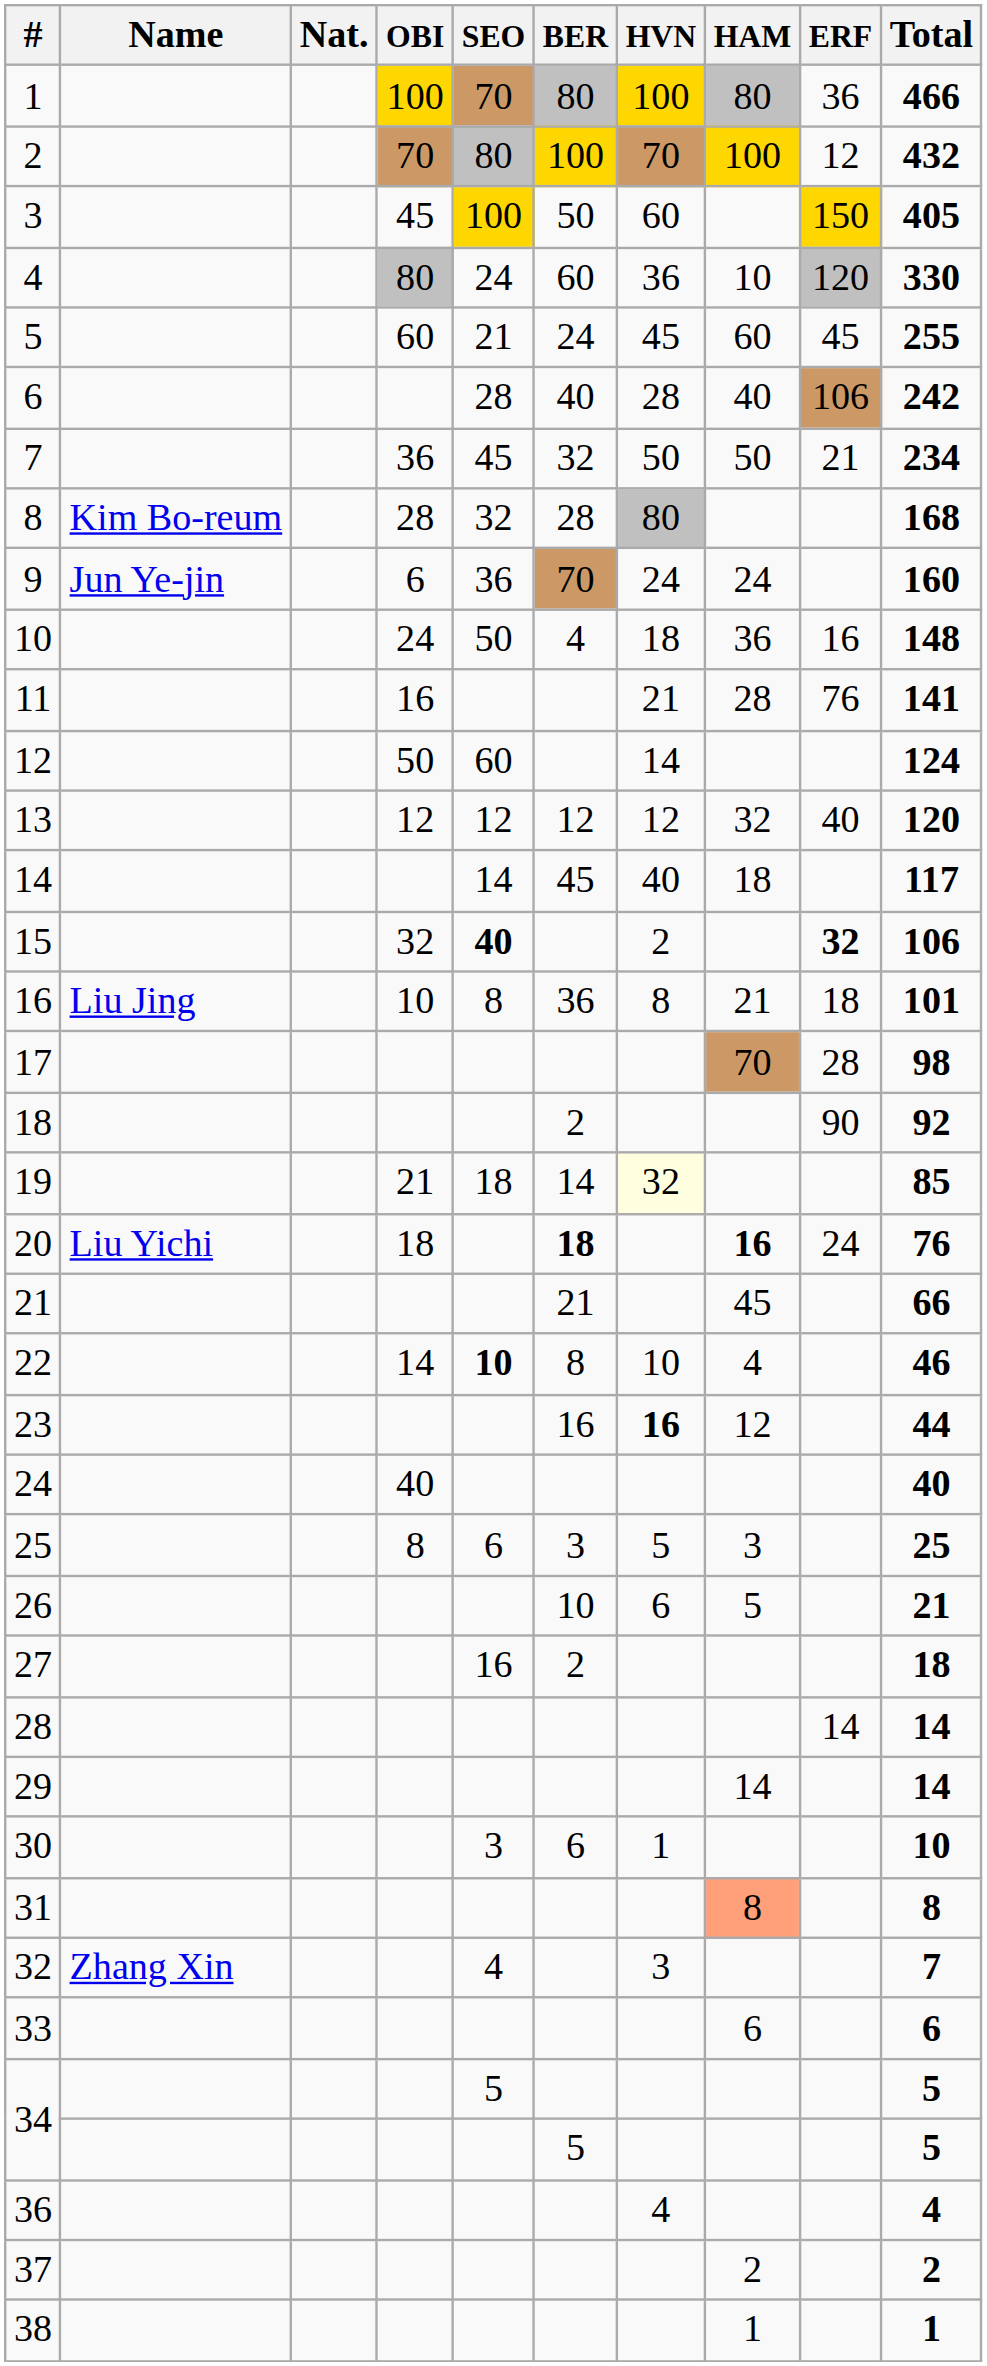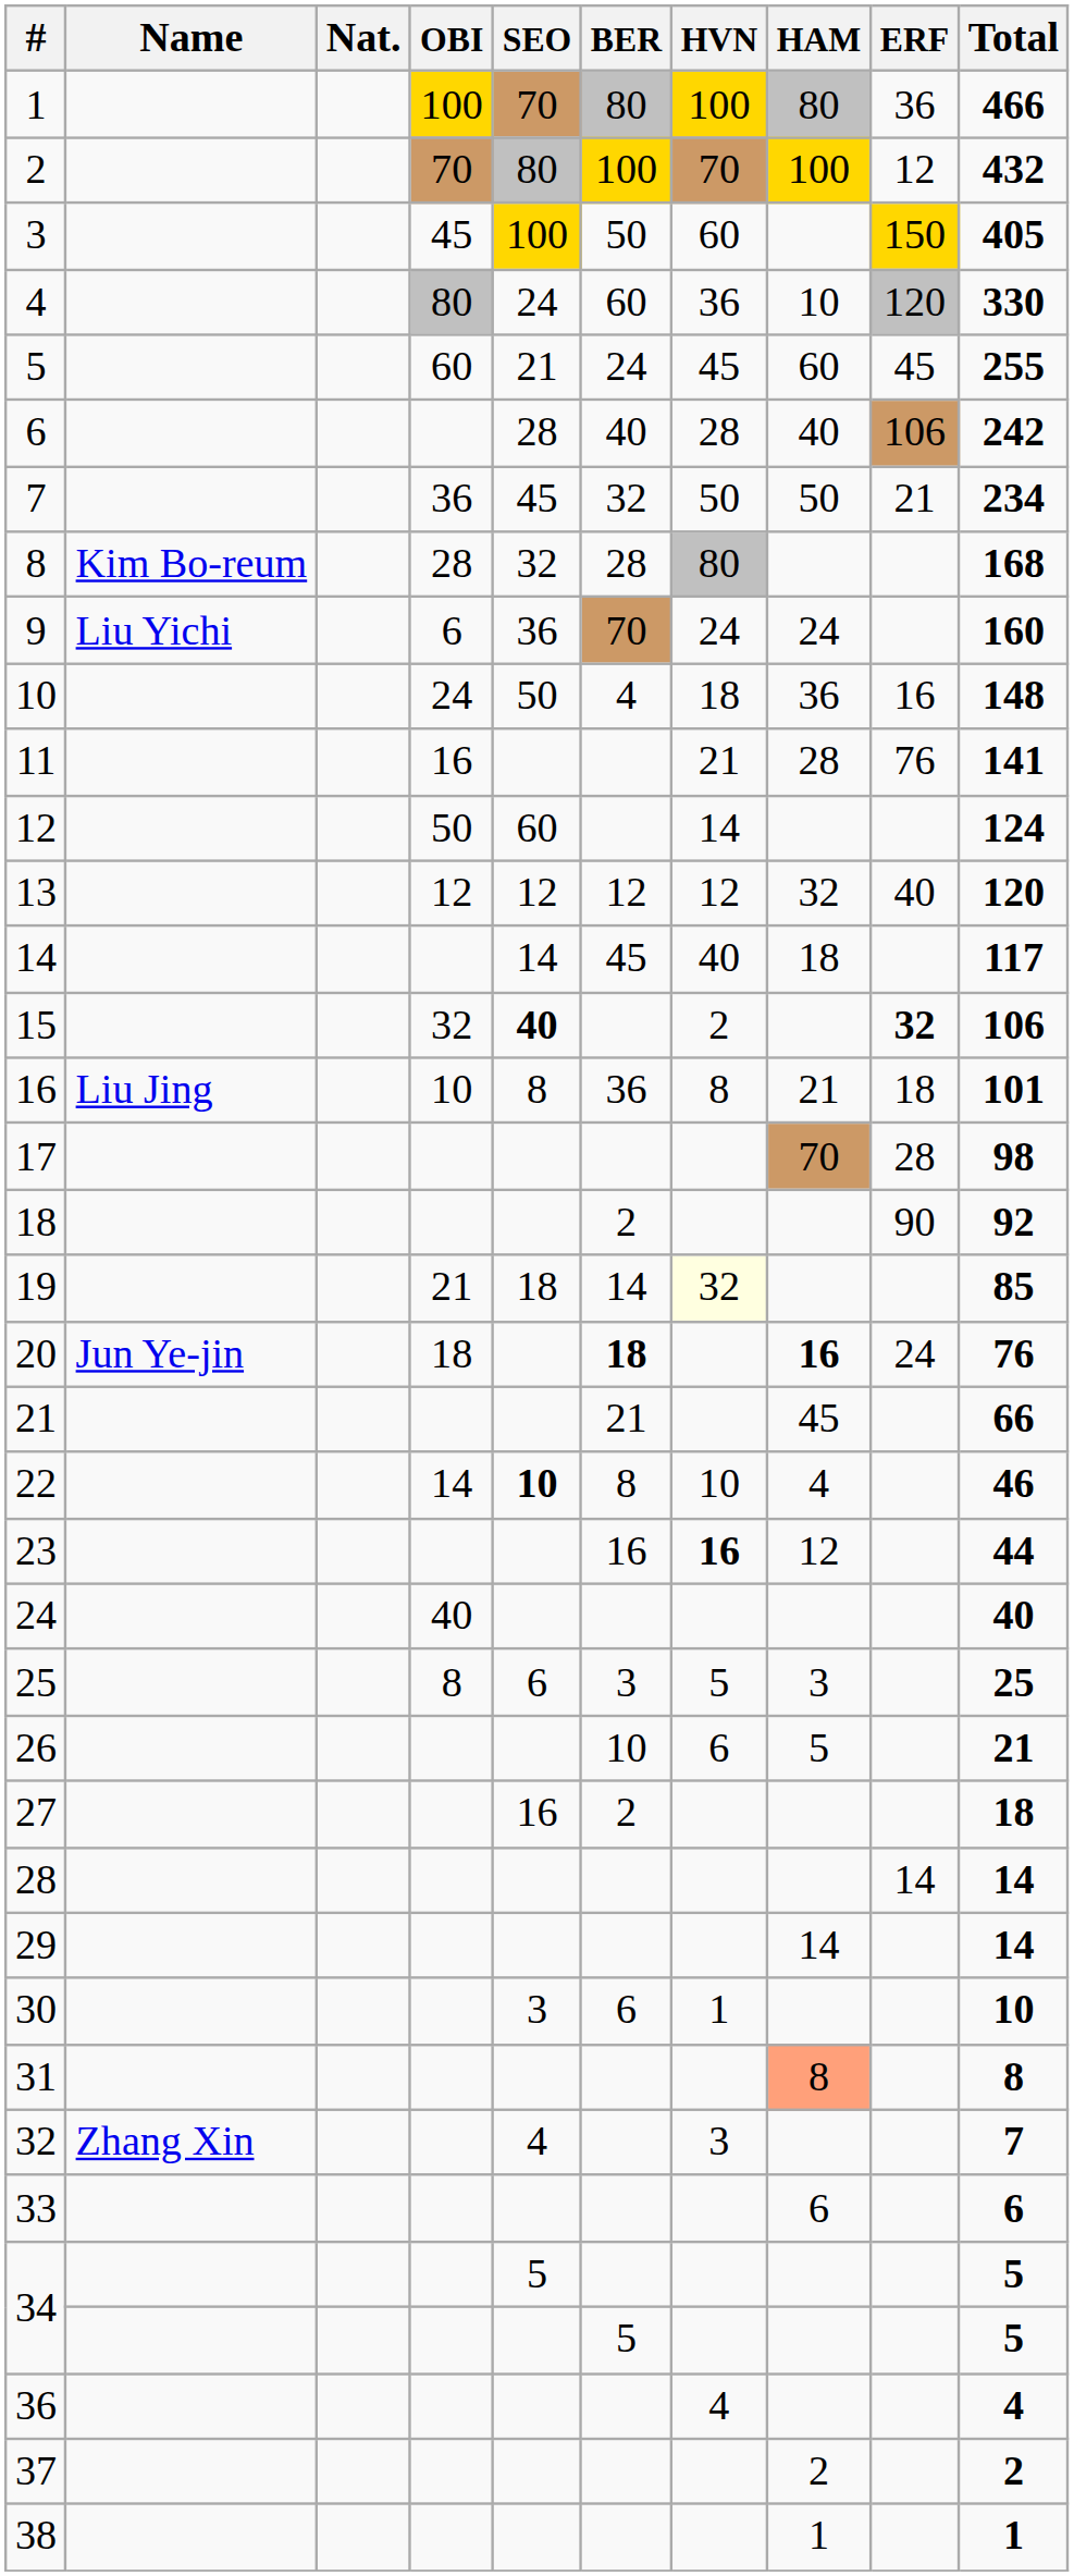 <table class="wikitable sortable" style="text-align:center;">
 <tr>
 <th>#</th>
 <th>Name</th>
 <th>Nat.</th>
 <th><small>OBI</small></th>
 <th><small>SEO </small></th>
 <th><small>BER </small></th>
 <th><small>HVN </small></th>
 <th><small>HAM</small></th>
 <th><small>ERF</small></th>
 <th>Total</th>
 </tr>
 <tr>
 <td>1</td>
 <td align=left></td>
 <td></td>
 <td bgcolor=gold>100</td>
 <td bgcolor=cc9966>70</td>
 <td bgcolor=silver>80</td>
 <td bgcolor=gold>100</td>
 <td bgcolor=silver>80</td>
 <td>36</td>
 <td><strong>466</strong></td>
 </tr>
 <tr>
 <td>2</td>
 <td align=left></td>
 <td></td>
 <td bgcolor=cc9966>70</td>
 <td bgcolor=silver>80</td>
 <td bgcolor=gold>100</td>
 <td bgcolor=cc9966>70</td>
 <td bgcolor=gold>100</td>
 <td>12</td>
 <td><strong>432</strong></td>
 </tr>
 <tr>
 <td>3</td>
 <td align=left></td>
 <td></td>
 <td>45</td>
 <td bgcolor=gold>100</td>
 <td>50</td>
 <td>60</td>
 <td></td>
 <td bgcolor=gold>150</td>
 <td><strong>405</strong></td>
 </tr>
 <tr>
 <td>4</td>
 <td align=left></td>
 <td></td>
 <td bgcolor=silver>80</td>
 <td>24</td>
 <td>60</td>
 <td>36</td>
 <td>10</td>
 <td bgcolor=silver>120</td>
 <td><strong>330</strong></td>
 </tr>
 <tr>
 <td>5</td>
 <td align=left></td>
 <td></td>
 <td>60</td>
 <td>21</td>
 <td>24</td>
 <td>45</td>
 <td>60</td>
 <td>45</td>
 <td><strong>255</strong></td>
 </tr>
 <tr>
 <td>6</td>
 <td align=left></td>
 <td></td>
 <td></td>
 <td>28</td>
 <td>40</td>
 <td>28</td>
 <td>40</td>
 <td bgcolor=cc9966>106</td>
 <td><strong>242</strong></td>
 </tr>
 <tr>
 <td>7</td>
 <td align=left></td>
 <td></td>
 <td>36</td>
 <td>45</td>
 <td>32</td>
 <td>50</td>
 <td>50</td>
 <td>21</td>
 <td><strong>234</strong></td>
 </tr>
 <tr>
 <td>8</td>
 <td align=left><a href='#'>Kim Bo-reum</a></td>
 <td></td>
 <td>28</td>
 <td>32</td>
 <td>28</td>
 <td bgcolor=silver>80</td>
 <td></td>
 <td></td>
 <td><strong>168</strong></td>
 </tr>
 <tr>
 <td>9</td>
-<td align=left><a href='#'>Jun Ye-jin</a></td>
+<td align=left><a href='#'>Liu Yichi</a></td>
 <td></td>
 <td>6</td>
 <td>36</td>
 <td bgcolor=cc9966>70</td>
 <td>24</td>
 <td>24</td>
 <td></td>
 <td><strong>160</strong></td>
 </tr>
 <tr>
 <td>10</td>
 <td align=left></td>
 <td></td>
 <td>24</td>
 <td>50</td>
 <td>4</td>
 <td>18</td>
 <td>36</td>
 <td>16</td>
 <td><strong>148</strong></td>
 </tr>
 <tr>
 <td>11</td>
 <td align=left></td>
 <td></td>
 <td>16</td>
 <td></td>
 <td></td>
 <td>21</td>
 <td>28</td>
 <td>76</td>
 <td><strong>141</strong></td>
 </tr>
 <tr>
 <td>12</td>
 <td align=left></td>
 <td></td>
 <td>50</td>
 <td>60</td>
 <td></td>
 <td>14</td>
 <td></td>
 <td></td>
 <td><strong>124</strong></td>
 </tr>
 <tr>
 <td>13</td>
 <td align=left></td>
 <td></td>
 <td>12</td>
 <td>12</td>
 <td>12</td>
 <td>12</td>
 <td>32</td>
 <td>40</td>
 <td><strong>120</strong></td>
 </tr>
 <tr>
 <td>14</td>
 <td align=left></td>
 <td></td>
 <td></td>
 <td>14</td>
 <td>45</td>
 <td>40</td>
 <td>18</td>
 <td></td>
 <td><strong>117</strong></td>
 </tr>
 <tr>
 <td>15</td>
 <td align=left></td>
 <td></td>
 <td>32</td>
 <td><strong>40</strong></td>
 <td></td>
 <td>2</td>
 <td></td>
 <td><strong>32</strong></td>
 <td><strong>106</strong></td>
 </tr>
 <tr>
 <td>16</td>
 <td align=left><a href='#'>Liu Jing</a></td>
 <td></td>
 <td>10</td>
 <td>8</td>
 <td>36</td>
 <td>8</td>
 <td>21</td>
 <td>18</td>
 <td><strong>101</strong></td>
 </tr>
 <tr>
 <td>17</td>
 <td align=left></td>
 <td></td>
 <td></td>
 <td></td>
 <td></td>
 <td></td>
 <td bgcolor=cc9966>70</td>
 <td>28</td>
 <td><strong>98</strong></td>
 </tr>
 <tr>
 <td>18</td>
 <td align=left></td>
 <td></td>
 <td></td>
 <td></td>
 <td>2</td>
 <td></td>
 <td></td>
 <td>90</td>
 <td><strong>92</strong></td>
 </tr>
 <tr>
 <td>19</td>
 <td align=left></td>
 <td></td>
 <td>21</td>
 <td>18</td>
 <td>14</td>
 <td style="background: lightyellow;">32</td>
 <td></td>
 <td></td>
 <td><strong>85</strong></td>
 </tr>
 <tr>
 <td>20</td>
-<td align=left><a href='#'>Liu Yichi</a></td>
+<td align=left><a href='#'>Jun Ye-jin</a></td>
 <td></td>
 <td>18</td>
 <td></td>
 <td><strong>18</strong></td>
 <td></td>
 <td><strong>16</strong></td>
 <td>24</td>
 <td><strong>76</strong></td>
 </tr>
 <tr>
 <td>21</td>
 <td align=left></td>
 <td></td>
 <td></td>
 <td></td>
 <td>21</td>
 <td></td>
 <td>45</td>
 <td></td>
 <td><strong>66</strong></td>
 </tr>
 <tr>
 <td>22</td>
 <td align=left></td>
 <td></td>
 <td>14</td>
 <td><strong>10</strong></td>
 <td>8</td>
 <td>10</td>
 <td>4</td>
 <td></td>
 <td><strong>46</strong></td>
 </tr>
 <tr>
 <td>23</td>
 <td align=left></td>
 <td></td>
 <td></td>
 <td></td>
 <td>16</td>
 <td><strong>16</strong></td>
 <td>12</td>
 <td></td>
 <td><strong>44</strong></td>
 </tr>
 <tr>
 <td>24</td>
 <td align=left></td>
 <td></td>
 <td>40</td>
 <td></td>
 <td></td>
 <td></td>
 <td></td>
 <td></td>
 <td><strong>40</strong></td>
 </tr>
 <tr>
 <td>25</td>
 <td align=left></td>
 <td></td>
 <td>8</td>
 <td>6</td>
 <td>3</td>
 <td>5</td>
 <td>3</td>
 <td></td>
 <td><strong>25</strong></td>
 </tr>
 <tr>
 <td>26</td>
 <td align=left></td>
 <td></td>
 <td></td>
 <td></td>
 <td>10</td>
 <td>6</td>
 <td>5</td>
 <td></td>
 <td><strong>21</strong></td>
 </tr>
 <tr>
 <td>27</td>
 <td align=left></td>
 <td></td>
 <td></td>
 <td>16</td>
 <td>2</td>
 <td></td>
 <td></td>
 <td></td>
 <td><strong>18</strong></td>
 </tr>
 <tr>
 <td>28</td>
 <td align=left></td>
 <td></td>
 <td></td>
 <td></td>
 <td></td>
 <td></td>
 <td></td>
 <td>14</td>
 <td><strong>14</strong></td>
 </tr>
 <tr>
 <td>29</td>
 <td align=left></td>
 <td></td>
 <td></td>
 <td></td>
 <td></td>
 <td></td>
 <td>14</td>
 <td></td>
 <td><strong>14</strong></td>
 </tr>
 <tr>
 <td>30</td>
 <td align=left></td>
 <td></td>
 <td></td>
 <td>3</td>
 <td>6</td>
 <td>1</td>
 <td></td>
 <td></td>
 <td><strong>10</strong></td>
 </tr>
 <tr>
 <td>31</td>
 <td align=left></td>
 <td></td>
 <td></td>
 <td></td>
 <td></td>
 <td></td>
 <td style="background: lightsalmon;">8</td>
 <td></td>
 <td><strong>8</strong></td>
 </tr>
 <tr>
 <td>32</td>
 <td align=left><a href='#'>Zhang Xin</a></td>
 <td></td>
 <td></td>
 <td>4</td>
 <td></td>
 <td>3</td>
 <td></td>
 <td></td>
 <td><strong>7</strong></td>
 </tr>
 <tr>
 <td>33</td>
 <td align=left></td>
 <td></td>
 <td></td>
 <td></td>
 <td></td>
 <td></td>
 <td>6</td>
 <td></td>
 <td><strong>6</strong></td>
 </tr>
 <tr>
 <td rowspan=2>34</td>
 <td align=left></td>
 <td></td>
 <td></td>
 <td>5</td>
 <td></td>
 <td></td>
 <td></td>
 <td></td>
 <td><strong>5</strong></td>
 </tr>
 <tr>
 <td align=left></td>
 <td></td>
 <td></td>
 <td></td>
 <td>5</td>
 <td></td>
 <td></td>
 <td></td>
 <td><strong>5</strong></td>
 </tr>
 <tr>
 <td>36</td>
 <td align=left></td>
 <td></td>
 <td></td>
 <td></td>
 <td></td>
 <td>4</td>
 <td></td>
 <td></td>
 <td><strong>4</strong></td>
 </tr>
 <tr>
 <td>37</td>
 <td align=left></td>
 <td></td>
 <td></td>
 <td></td>
 <td></td>
 <td></td>
 <td>2</td>
 <td></td>
 <td><strong>2</strong></td>
 </tr>
 <tr>
 <td>38</td>
 <td align=left></td>
 <td></td>
 <td></td>
 <td></td>
 <td></td>
 <td></td>
 <td>1</td>
 <td></td>
 <td><strong>1</strong></td>
 </tr>
 </table>
